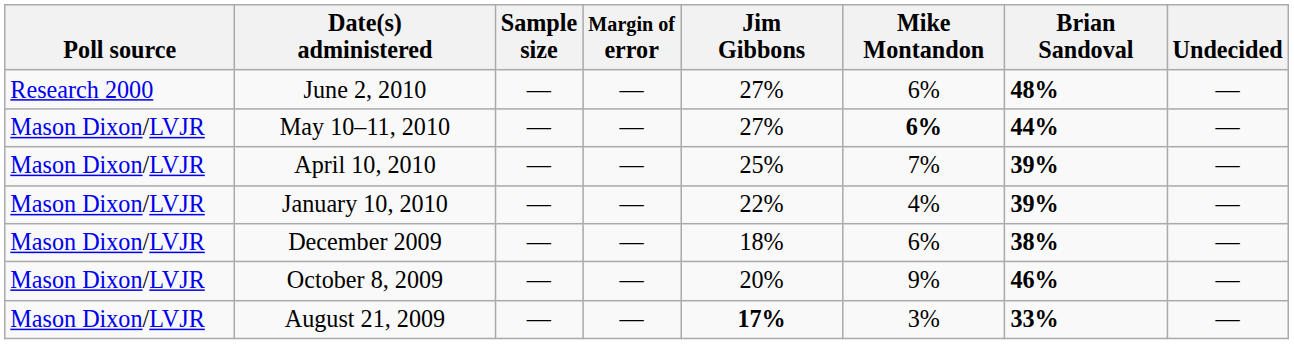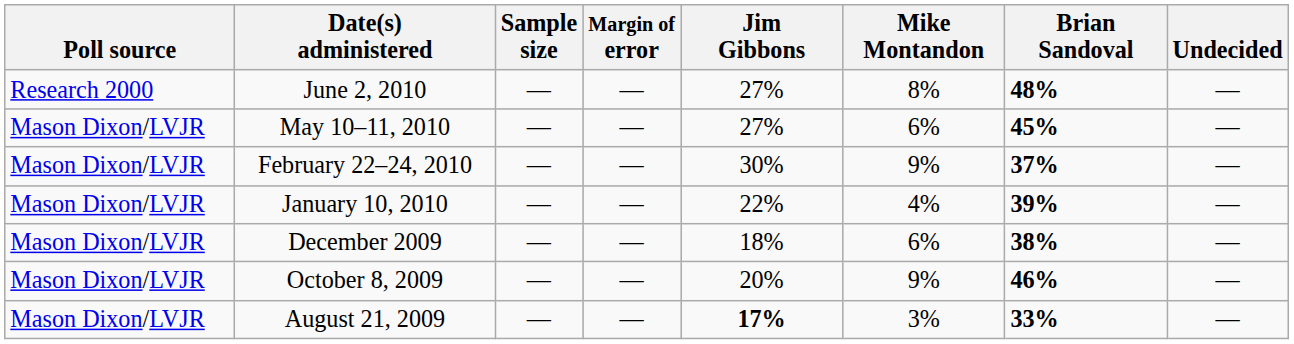 <table class="wikitable">
 <tr valign= bottom>
 <th style="width:145px;">Poll source</th>
 <th style="width:165px;">Date(s)<br>administered</th>
 <th class=small>Sample<br>size</th>
 <th><small>Margin of</small><br>error</th>
 <th style="width:100px;">Jim<br>Gibbons</th>
 <th style="width:100px;">Mike<br>Montandon</th>
 <th style="width:100px;">Brian<br>Sandoval</th>
 <th style="width:40px;">Undecided</th>
 </tr>
 <tr>
 <td><a href='#'>Research 2000</a></td>
 <td align=center>June 2, 2010</td>
 <td align=center>—</td>
 <td align=center>—</td>
 <td align=center>27%</td>
-<td align=center>6%</td>
+<td align=center>8%</td>
 <td><strong>48%</strong></td>
 <td align=center>—</td>
 </tr>
 <tr>
 <td><a href='#'>Mason Dixon</a>/<a href='#'>LVJR</a></td>
 <td align=center>May 10–11, 2010</td>
 <td align=center>—</td>
 <td align=center>—</td>
 <td align=center>27%</td>
-<td align=center><strong>6%</strong></td>
-<td><strong>44%</strong></td>
+<td align=center>6%</td>
+<td><strong>45%</strong></td>
 <td align=center>—</td>
 </tr>
 <tr>
 <td><a href='#'>Mason Dixon</a>/<a href='#'>LVJR</a></td>
-<td align=center>April 10, 2010</td>
+<td align=center>February 22–24, 2010</td>
 <td align=center>—</td>
 <td align=center>—</td>
-<td align=center>25%</td>
-<td align=center>7%</td>
-<td><strong>39%</strong></td>
+<td align=center>30%</td>
+<td align=center>9%</td>
+<td><strong>37%</strong></td>
 <td align=center>—</td>
 </tr>
 <tr>
 <td><a href='#'>Mason Dixon</a>/<a href='#'>LVJR</a></td>
 <td align=center>January 10, 2010</td>
 <td align=center>—</td>
 <td align=center>—</td>
 <td align=center>22%</td>
 <td align=center>4%</td>
 <td><strong>39%</strong></td>
 <td align=center>—</td>
 </tr>
 <tr>
 <td><a href='#'>Mason Dixon</a>/<a href='#'>LVJR</a></td>
 <td align=center>December 2009</td>
 <td align=center>—</td>
 <td align=center>—</td>
 <td align=center>18%</td>
 <td align=center>6%</td>
 <td><strong>38%</strong></td>
 <td align=center>—</td>
 </tr>
 <tr>
 <td><a href='#'>Mason Dixon</a>/<a href='#'>LVJR</a></td>
 <td align=center>October 8, 2009</td>
 <td align=center>—</td>
 <td align=center>—</td>
 <td align=center>20%</td>
 <td align=center>9%</td>
 <td><strong>46%</strong></td>
 <td align=center>—</td>
 </tr>
 <tr>
 <td><a href='#'>Mason Dixon</a>/<a href='#'>LVJR</a></td>
 <td align=center>August 21, 2009</td>
 <td align=center>—</td>
 <td align=center>—</td>
 <td align=center><strong>17%</strong></td>
 <td align=center>3%</td>
 <td><strong>33%</strong></td>
 <td align=center>—</td>
 </tr>
 </table>
